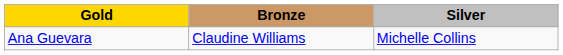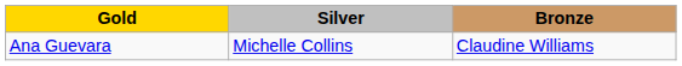 <table class="wikitable" style="text-align:left">
 <tr align="center">
 <td width=200 bgcolor=gold><strong>Gold</strong></td>
+<td width=200 bgcolor=silver><strong>Silver</strong></td>
 <td width=200 bgcolor=CC9966><strong>Bronze</strong></td>
-<td width=200 bgcolor=silver><strong>Silver</strong></td>
 </tr>
 <tr>
 <td><a href='#'>Ana Guevara</a><br><em></em></td>
+<td><a href='#'>Michelle Collins</a><br><em></em></td>
 <td><a href='#'>Claudine Williams</a><br><em></em></td>
-<td><a href='#'>Michelle Collins</a><br><em></em></td>
 </tr>
 </table>
